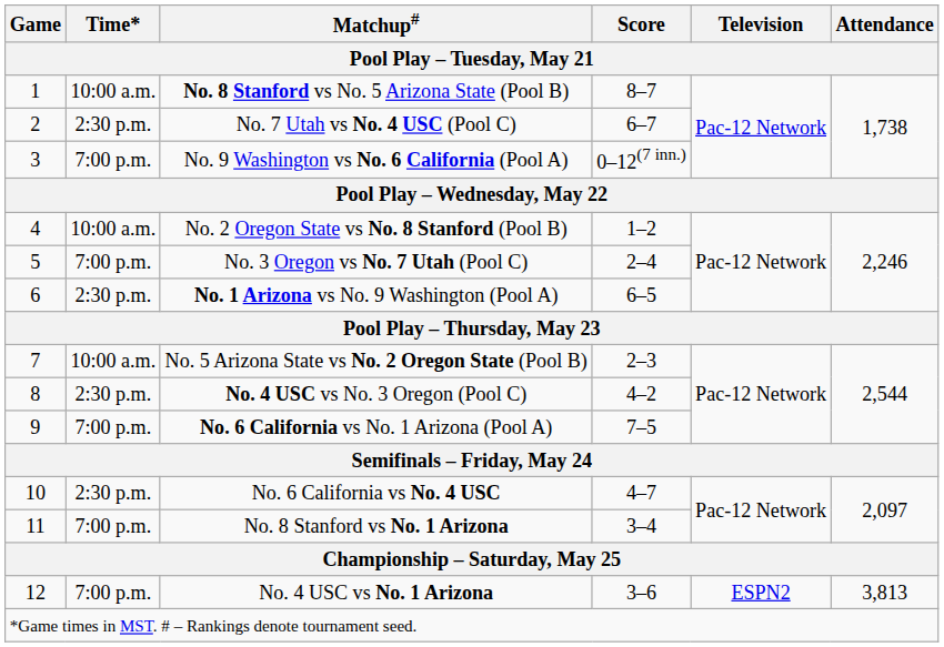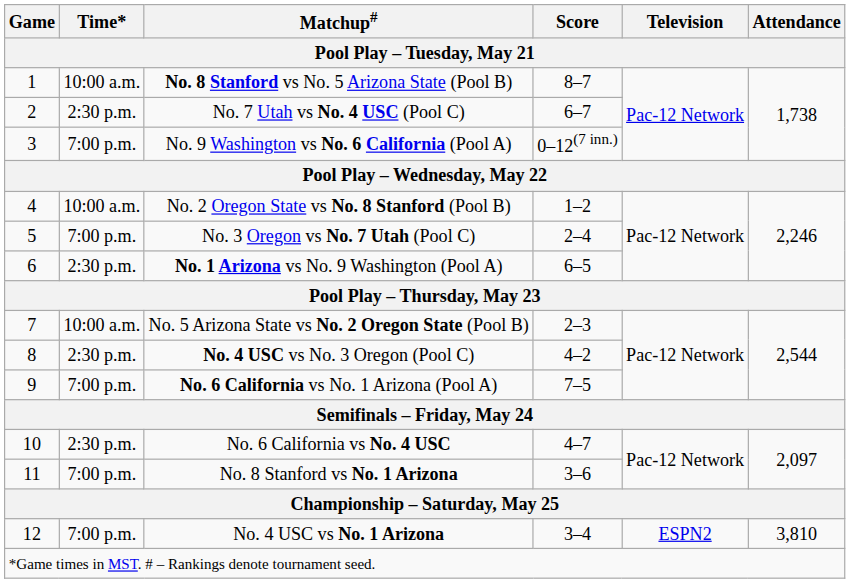 <table class="wikitable" style="font-size: 95%">
 <tr align="center">
 <th>Game</th>
 <th>Time*</th>
 <th>Matchup<sup>#</sup></th>
 <th>Score</th>
 <th>Television</th>
 <th>Attendance</th>
 </tr>
 <tr>
 <th colspan=7>Pool Play – Tuesday, May 21</th>
 </tr>
 <tr>
 <td style="text-align:center;">1</td>
 <td style="text-align:center;">10:00 a.m.</td>
 <td style="text-align:center;"><strong>No. 8 <a href='#'>Stanford</a></strong> vs No. 5 <a href='#'>Arizona State</a> (Pool B)</td>
 <td style="text-align:center;">8–7</td>
 <td rowspan="3" style="text-align:center;"><a href='#'>Pac-12 Network</a></td>
 <td rowspan="3" style="text-align:center;">1,738</td>
 </tr>
 <tr>
 <td style="text-align:center;">2</td>
 <td style="text-align:center;">2:30 p.m.</td>
 <td style="text-align:center;">No. 7 <a href='#'>Utah</a> vs <strong>No. 4 <a href='#'>USC</a></strong> (Pool C)</td>
 <td style="text-align:center;">6–7</td>
 </tr>
 <tr>
 <td style="text-align:center;">3</td>
 <td style="text-align:center;">7:00 p.m.</td>
 <td style="text-align:center;">No. 9 <a href='#'>Washington</a> vs <strong>No. 6 <a href='#'>California</a></strong> (Pool A)</td>
 <td style="text-align:center;">0–12<sup>(7 inn.)</sup></td>
 </tr>
 <tr>
 <th colspan=7>Pool Play – Wednesday, May 22</th>
 </tr>
 <tr>
 <td style="text-align:center;">4</td>
 <td style="text-align:center;">10:00 a.m.</td>
 <td style="text-align:center;">No. 2 <a href='#'>Oregon State</a> vs <strong>No. 8 Stanford</strong> (Pool B)</td>
 <td style="text-align:center;">1–2</td>
 <td rowspan="3" style="text-align:center;">Pac-12 Network</td>
 <td rowspan="3" style="text-align:center;">2,246</td>
 </tr>
 <tr>
 <td style="text-align:center;">5</td>
 <td style="text-align:center;">7:00 p.m.</td>
 <td style="text-align:center;">No. 3 <a href='#'>Oregon</a> vs <strong>No. 7 Utah</strong> (Pool C)</td>
 <td style="text-align:center;">2–4</td>
 </tr>
 <tr>
 <td style="text-align:center;">6</td>
 <td style="text-align:center;">2:30 p.m.</td>
 <td style="text-align:center;"><strong>No. 1 <a href='#'>Arizona</a></strong> vs No. 9 Washington (Pool A)</td>
 <td style="text-align:center;">6–5</td>
 </tr>
 <tr>
 <th colspan=7>Pool Play – Thursday, May 23</th>
 </tr>
 <tr>
 <td style="text-align:center;">7</td>
 <td style="text-align:center;">10:00 a.m.</td>
 <td style="text-align:center;">No. 5 Arizona State vs <strong>No. 2 Oregon State</strong> (Pool B)</td>
 <td style="text-align:center;">2–3</td>
 <td rowspan="3" style="text-align:center;">Pac-12 Network</td>
 <td rowspan="3" style="text-align:center;">2,544</td>
 </tr>
 <tr>
 <td style="text-align:center;">8</td>
 <td style="text-align:center;">2:30 p.m.</td>
 <td style="text-align:center;"><strong>No. 4 USC</strong> vs No. 3 Oregon (Pool C)</td>
 <td style="text-align:center;">4–2</td>
 </tr>
 <tr>
 <td style="text-align:center;">9</td>
 <td style="text-align:center;">7:00 p.m.</td>
 <td style="text-align:center;"><strong>No. 6 California</strong> vs No. 1 Arizona (Pool A)</td>
 <td style="text-align:center;">7–5</td>
 </tr>
 <tr>
 <th colspan=7>Semifinals – Friday, May 24</th>
 </tr>
 <tr>
 <td style="text-align:center;">10</td>
 <td style="text-align:center;">2:30 p.m.</td>
 <td style="text-align:center;">No. 6 California vs <strong>No. 4 USC</strong></td>
 <td style="text-align:center;">4–7</td>
 <td rowspan="2" style="text-align:center;">Pac-12 Network</td>
 <td rowspan="2" style="text-align:center;">2,097</td>
 </tr>
 <tr>
 <td style="text-align:center;">11</td>
 <td style="text-align:center;">7:00 p.m.</td>
 <td style="text-align:center;">No. 8 Stanford vs <strong>No. 1 Arizona</strong></td>
-<td style="text-align:center;">3–4</td>
+<td style="text-align:center;">3–6</td>
 </tr>
 <tr>
 <th colspan=7>Championship – Saturday, May 25</th>
 </tr>
 <tr>
 <td style="text-align:center;">12</td>
 <td style="text-align:center;">7:00 p.m.</td>
 <td style="text-align:center;">No. 4 USC vs <strong>No. 1 Arizona</strong></td>
-<td style="text-align:center;">3–6</td>
+<td style="text-align:center;">3–4</td>
 <td style="text-align:center;"><a href='#'>ESPN2</a></td>
-<td style="text-align:center;">3,813</td>
+<td style="text-align:center;">3,810</td>
 </tr>
 <tr>
 <td colspan=7><small>*Game times in <a href='#'>MST</a>. # – Rankings denote tournament seed.</small></td>
 </tr>
 </table>
